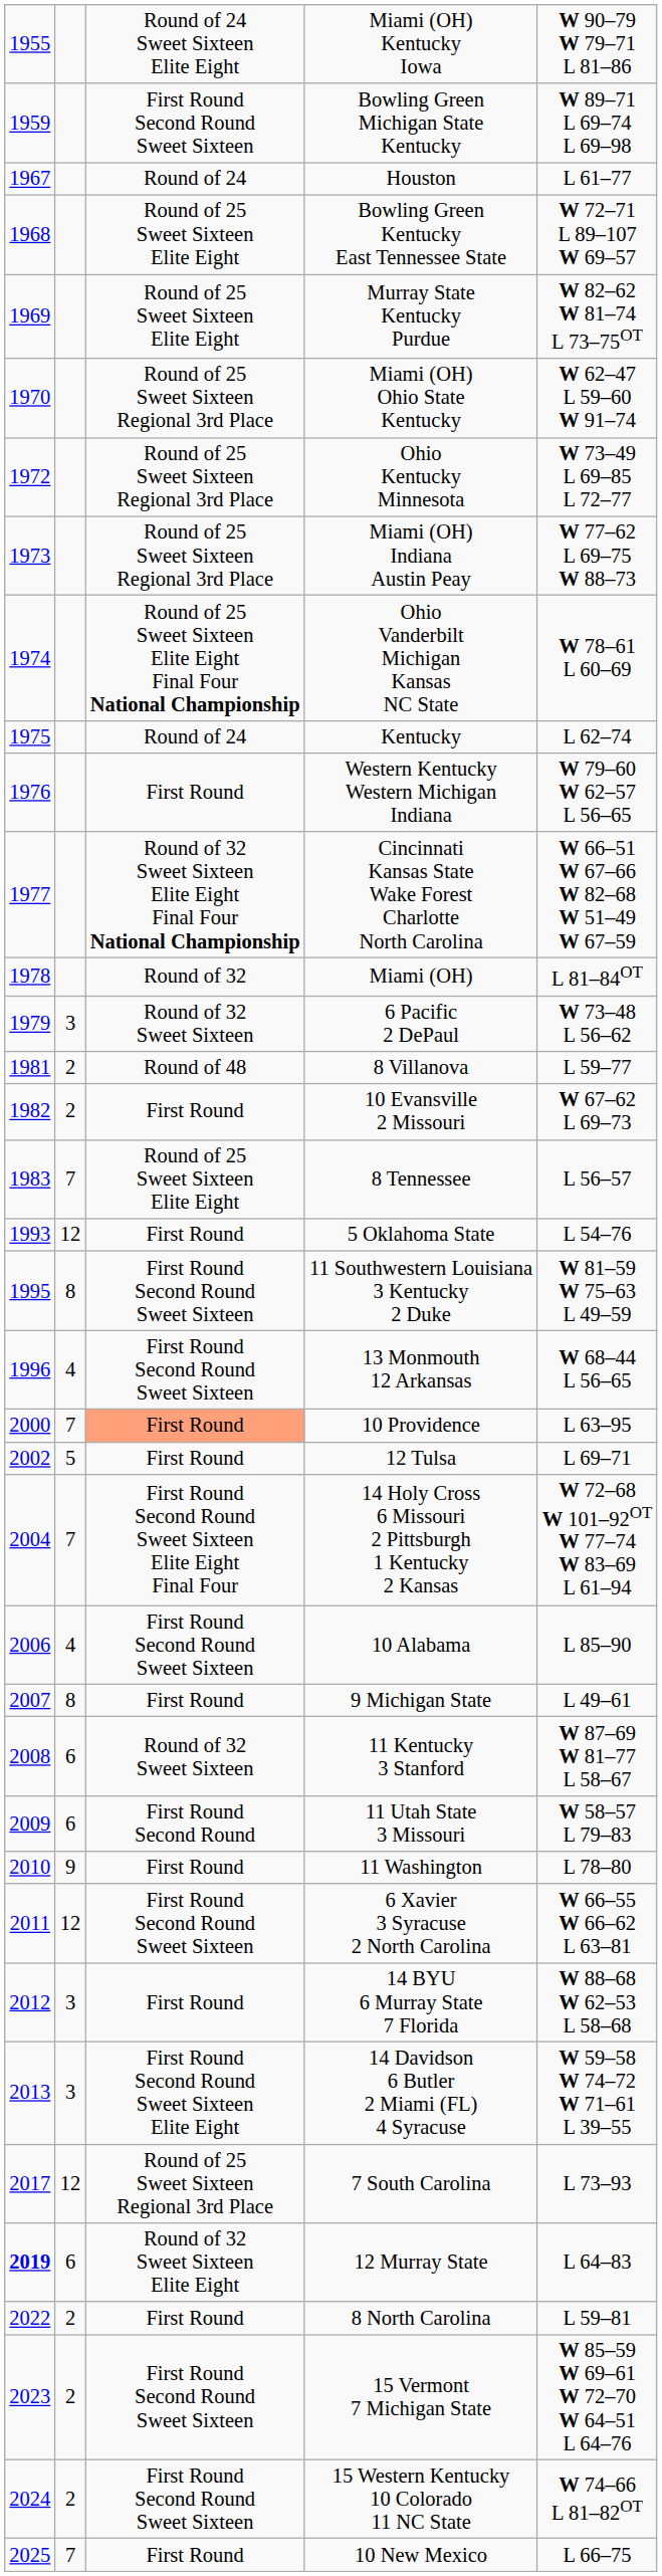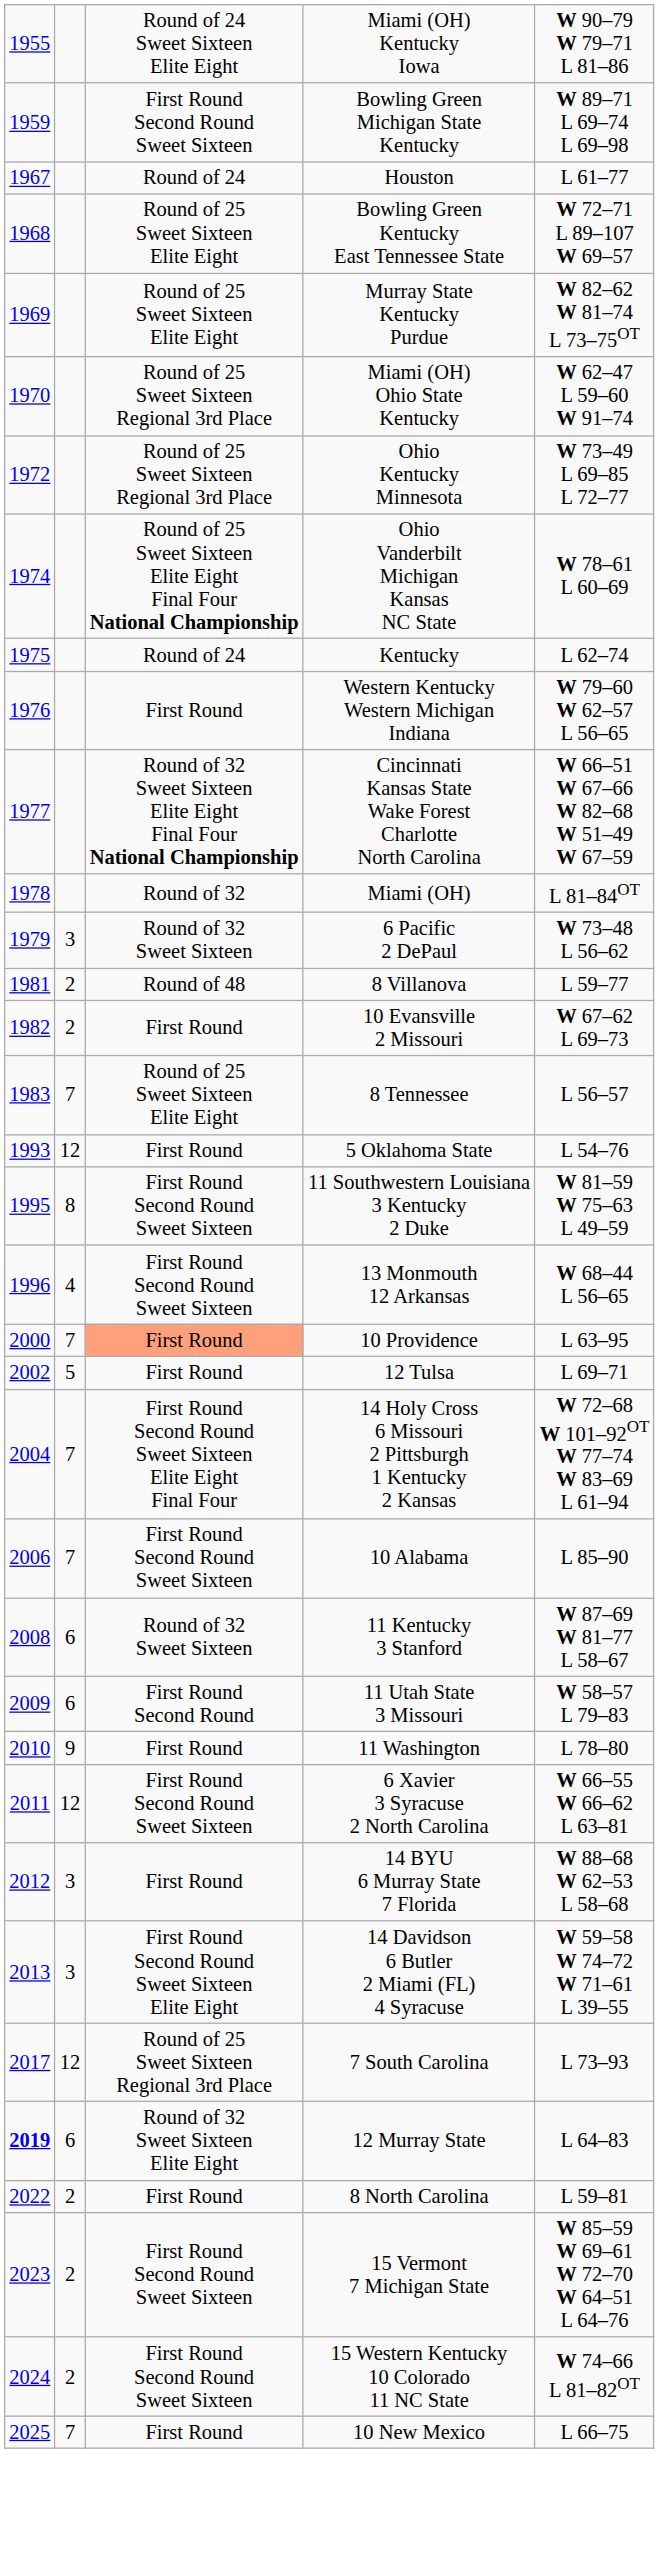 <table class="wikitable">
 <tr align="center">
 <td><a href='#'>1955</a></td>
 <td></td>
 <td>Round of 24<br>Sweet Sixteen<br>Elite Eight</td>
 <td>Miami (OH)<br>Kentucky<br>Iowa</td>
 <td><strong>W</strong> 90–79<br><strong>W</strong> 79–71<br>L 81–86</td>
 </tr>
 <tr align="center">
 <td><a href='#'>1959</a></td>
 <td></td>
 <td>First Round<br>Second Round<br>Sweet Sixteen</td>
 <td>Bowling Green<br>Michigan State<br>Kentucky</td>
 <td><strong>W</strong> 89–71<br>L 69–74<br>L 69–98</td>
 </tr>
 <tr align="center">
 <td><a href='#'>1967</a></td>
 <td></td>
 <td>Round of 24</td>
 <td>Houston</td>
 <td>L 61–77</td>
 </tr>
 <tr align="center">
 <td><a href='#'>1968</a></td>
 <td></td>
 <td>Round of 25<br>Sweet Sixteen<br>Elite Eight</td>
 <td>Bowling Green<br>Kentucky<br>East Tennessee State</td>
 <td><strong>W</strong> 72–71<br>L 89–107<br><strong>W</strong> 69–57</td>
 </tr>
 <tr align="center">
 <td><a href='#'>1969</a></td>
 <td></td>
 <td>Round of 25<br>Sweet Sixteen<br>Elite Eight</td>
 <td>Murray State<br>Kentucky<br>Purdue</td>
 <td><strong>W</strong> 82–62<br><strong>W</strong> 81–74<br>L 73–75<sup>OT</sup></td>
 </tr>
 <tr align="center">
 <td><a href='#'>1970</a></td>
 <td></td>
 <td>Round of 25<br>Sweet Sixteen<br>Regional 3rd Place</td>
 <td>Miami (OH)<br>Ohio State<br>Kentucky</td>
 <td><strong>W</strong> 62–47<br>L 59–60<br><strong>W</strong> 91–74</td>
 </tr>
 <tr align="center">
 <td><a href='#'>1972</a></td>
 <td></td>
 <td>Round of 25<br>Sweet Sixteen<br>Regional 3rd Place</td>
 <td>Ohio<br>Kentucky<br>Minnesota</td>
 <td><strong>W</strong> 73–49<br>L 69–85<br>L 72–77</td>
-</tr>
-<tr align="center">
-<td><a href='#'>1973</a></td>
-<td></td>
-<td>Round of 25<br>Sweet Sixteen<br>Regional 3rd Place</td>
-<td>Miami (OH)<br>Indiana<br>Austin Peay</td>
-<td><strong>W</strong> 77–62<br>L 69–75<br><strong>W</strong> 88–73</td>
 </tr>
 <tr align="center">
 <td><a href='#'>1974</a></td>
 <td></td>
 <td>Round of 25<br>Sweet Sixteen<br>Elite Eight<br>Final Four<br><strong>National Championship</strong></td>
 <td>Ohio<br>Vanderbilt<br>Michigan<br>Kansas<br>NC State</td>
 <td><strong>W</strong> 78–61<br> L 60–69</td>
 </tr>
 <tr align="center">
 <td><a href='#'>1975</a></td>
 <td></td>
 <td>Round of 24</td>
 <td>Kentucky</td>
 <td>L 62–74</td>
 </tr>
 <tr align="center">
 <td><a href='#'>1976</a></td>
 <td></td>
 <td>First Round</td>
 <td>Western Kentucky<br>Western Michigan<br>Indiana</td>
 <td><strong>W</strong> 79–60<br><strong>W</strong> 62–57<br>L 56–65</td>
 </tr>
 <tr align="center">
 <td><a href='#'>1977</a></td>
 <td></td>
 <td>Round of 32<br>Sweet Sixteen<br>Elite Eight<br>Final Four<br><strong>National Championship</strong></td>
 <td>Cincinnati<br>Kansas State<br>Wake Forest<br>Charlotte<br>North Carolina</td>
 <td><strong>W</strong> 66–51<br><strong>W</strong> 67–66<br><strong>W</strong> 82–68<br><strong>W</strong> 51–49<br><strong>W</strong> 67–59</td>
 </tr>
 <tr align="center">
 <td><a href='#'>1978</a></td>
 <td></td>
 <td>Round of 32</td>
 <td>Miami (OH)</td>
 <td>L 81–84<sup>OT</sup></td>
 </tr>
 <tr align="center">
 <td><a href='#'>1979</a></td>
 <td>3</td>
 <td>Round of 32<br>Sweet Sixteen</td>
 <td>6 Pacific<br>2 DePaul</td>
 <td><strong>W</strong> 73–48<br>L 56–62</td>
 </tr>
 <tr align="center">
 <td><a href='#'>1981</a></td>
 <td>2</td>
 <td>Round of 48</td>
 <td>8 Villanova</td>
 <td>L 59–77</td>
 </tr>
 <tr align="center">
 <td><a href='#'>1982</a></td>
 <td>2</td>
 <td>First Round</td>
 <td>10 Evansville<br>2 Missouri</td>
 <td><strong>W</strong> 67–62<br>L 69–73</td>
 </tr>
 <tr align="center">
 <td><a href='#'>1983</a></td>
 <td>7</td>
 <td>Round of 25<br>Sweet Sixteen<br>Elite Eight</td>
 <td>8 Tennessee</td>
 <td>L 56–57</td>
 </tr>
 <tr align="center">
 <td><a href='#'>1993</a></td>
 <td>12</td>
 <td>First Round</td>
 <td>5 Oklahoma State</td>
 <td>L 54–76</td>
 </tr>
 <tr align="center">
 <td><a href='#'>1995</a></td>
 <td>8</td>
 <td>First Round<br>Second Round<br>Sweet Sixteen</td>
 <td>11 Southwestern Louisiana<br>3 Kentucky<br>2 Duke</td>
 <td><strong>W</strong> 81–59<br><strong>W</strong> 75–63<br>L 49–59</td>
 </tr>
 <tr align="center">
 <td><a href='#'>1996</a></td>
 <td>4</td>
 <td>First Round<br>Second Round<br>Sweet Sixteen</td>
 <td>13 Monmouth<br>12 Arkansas</td>
 <td><strong>W</strong> 68–44<br>L 56–65</td>
 </tr>
 <tr align="center">
 <td><a href='#'>2000</a></td>
 <td>7</td>
 <td style="background: lightsalmon;">First Round</td>
 <td>10 Providence</td>
 <td>L 63–95</td>
 </tr>
 <tr align="center">
 <td><a href='#'>2002</a></td>
 <td>5</td>
 <td>First Round</td>
 <td>12 Tulsa</td>
 <td>L 69–71</td>
 </tr>
 <tr align="center">
 <td><a href='#'>2004</a></td>
 <td>7</td>
 <td>First Round<br>Second Round<br>Sweet Sixteen<br>Elite Eight<br>Final Four</td>
 <td>14 Holy Cross<br>6 Missouri<br>2 Pittsburgh<br>1 Kentucky<br>2 Kansas</td>
 <td><strong>W</strong> 72–68<br><strong>W</strong> 101–92<sup>OT</sup><br><strong>W</strong> 77–74<br><strong>W</strong> 83–69<br>L 61–94</td>
 </tr>
 <tr align="center">
 <td><a href='#'>2006</a></td>
-<td>4</td>
+<td>7</td>
 <td>First Round<br>Second Round<br>Sweet Sixteen</td>
 <td>10 Alabama</td>
 <td>L 85–90</td>
-</tr>
-<tr align="center">
-<td><a href='#'>2007</a></td>
-<td>8</td>
-<td>First Round</td>
-<td>9 Michigan State</td>
-<td>L 49–61</td>
 </tr>
 <tr align="center">
 <td><a href='#'>2008</a></td>
 <td>6</td>
 <td>Round of 32<br>Sweet Sixteen</td>
 <td>11 Kentucky<br>3 Stanford</td>
 <td><strong>W</strong> 87–69<br> <strong>W</strong> 81–77<br> L 58–67</td>
 </tr>
 <tr align="center">
 <td><a href='#'>2009</a></td>
 <td>6</td>
 <td>First Round<br>Second Round</td>
 <td>11 Utah State<br>3 Missouri</td>
 <td><strong>W</strong> 58–57<br>L 79–83</td>
 </tr>
 <tr align="center">
 <td><a href='#'>2010</a></td>
 <td>9</td>
 <td>First Round</td>
 <td>11 Washington</td>
 <td>L 78–80</td>
 </tr>
 <tr align="center">
 <td><a href='#'>2011</a></td>
 <td>12</td>
 <td>First Round<br>Second Round<br>Sweet Sixteen</td>
 <td>6 Xavier<br>3 Syracuse<br>2 North Carolina</td>
 <td><strong>W</strong> 66–55<br><strong>W</strong> 66–62<br>L 63–81</td>
 </tr>
 <tr align="center">
 <td><a href='#'>2012</a></td>
 <td>3</td>
 <td>First Round</td>
 <td>14 BYU<br>6 Murray State<br>7 Florida</td>
 <td><strong>W</strong> 88–68<br><strong>W</strong> 62–53<br>L 58–68</td>
 </tr>
 <tr align="center">
 <td><a href='#'>2013</a></td>
 <td>3</td>
 <td>First Round<br>Second Round<br>Sweet Sixteen<br>Elite Eight</td>
 <td>14 Davidson<br>6 Butler<br>2 Miami (FL)<br>4 Syracuse</td>
 <td><strong>W</strong> 59–58<br><strong>W</strong> 74–72<br><strong>W</strong> 71–61<br>L 39–55</td>
 </tr>
 <tr align="center">
 <td><a href='#'>2017</a></td>
 <td>12</td>
 <td>Round of 25<br>Sweet Sixteen<br>Regional 3rd Place</td>
 <td>7 South Carolina</td>
 <td>L 73–93</td>
 </tr>
 <tr align="center">
 <td><strong><a href='#'>2019</a></strong></td>
 <td>6</td>
 <td>Round of 32<br>Sweet Sixteen<br>Elite Eight</td>
 <td>12 Murray State</td>
 <td>L 64–83</td>
 </tr>
 <tr align="center">
 <td><a href='#'>2022</a></td>
 <td>2</td>
 <td>First Round</td>
 <td>8 North Carolina</td>
 <td>L 59–81</td>
 </tr>
 <tr align="center">
 <td><a href='#'>2023</a></td>
 <td>2</td>
 <td>First Round<br>Second Round<br>Sweet Sixteen</td>
 <td>15 Vermont<br>7 Michigan State</td>
 <td><strong>W</strong> 85–59<br><strong>W</strong> 69–61<br><strong>W</strong> 72–70<br><strong>W</strong> 64–51<br>L 64–76</td>
 </tr>
 <tr align="center">
 <td><a href='#'>2024</a></td>
 <td>2</td>
 <td>First Round<br>Second Round<br>Sweet Sixteen</td>
 <td>15 Western Kentucky<br>10 Colorado<br>11 NC State</td>
 <td><strong>W</strong> 74–66<br>L 81–82<sup>OT</sup></td>
 </tr>
 <tr align="center">
 <td><a href='#'>2025</a></td>
 <td>7</td>
 <td>First Round</td>
 <td>10 New Mexico</td>
 <td>L 66–75</td>
 </tr>
 </table>
